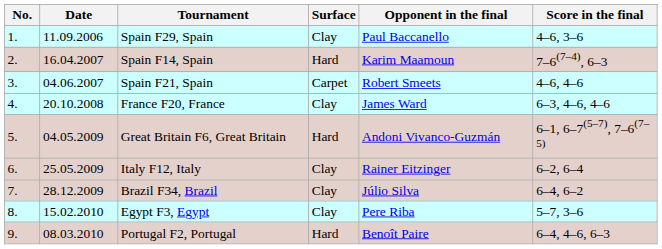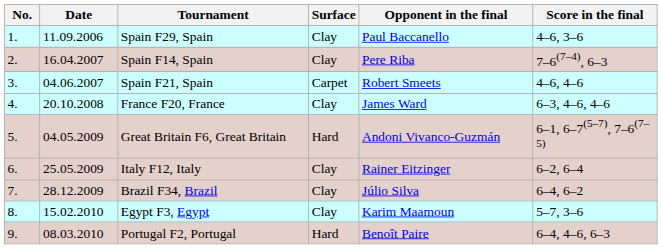 <table class="wikitable">
 <tr>
 <th width=35>No.</th>
 <th width=85>Date</th>
 <th width=220>Tournament</th>
 <th width=50>Surface</th>
 <th width=200>Opponent in the final</th>
 <th width=140>Score in the final</th>
 </tr>
 <tr bgcolor="#ccffff">
 <td>1.</td>
 <td>11.09.2006</td>
 <td>Spain F29, Spain</td>
 <td>Clay</td>
 <td> <a href='#'>Paul Baccanello</a></td>
 <td>4–6, 3–6</td>
 </tr>
 <tr bgcolor="#e5d1cb">
 <td>2.</td>
 <td>16.04.2007</td>
 <td>Spain F14, Spain</td>
-<td>Hard</td>
-<td> <a href='#'>Karim Maamoun</a></td>
+<td>Clay</td>
+<td> <a href='#'>Pere Riba</a></td>
 <td>7–6<sup>(7–4)</sup>, 6–3</td>
 </tr>
 <tr bgcolor="#ccffff">
 <td>3.</td>
 <td>04.06.2007</td>
 <td>Spain F21, Spain</td>
 <td>Carpet</td>
 <td> <a href='#'>Robert Smeets</a></td>
 <td>4–6, 4–6</td>
 </tr>
 <tr bgcolor="#ccffff">
 <td>4.</td>
 <td>20.10.2008</td>
 <td>France F20, France</td>
 <td>Clay</td>
 <td> <a href='#'>James Ward</a></td>
 <td>6–3, 4–6, 4–6</td>
 </tr>
 <tr bgcolor="#e5d1cb">
 <td>5.</td>
 <td>04.05.2009</td>
 <td>Great Britain F6, Great Britain</td>
 <td>Hard</td>
 <td> <a href='#'>Andoni Vivanco-Guzmán</a></td>
 <td>6–1, 6–7<sup>(5–7)</sup>, 7–6<sup>(7–5)</sup></td>
 </tr>
 <tr bgcolor="#e5d1cb">
 <td>6.</td>
 <td>25.05.2009</td>
 <td>Italy F12, Italy</td>
 <td>Clay</td>
 <td> <a href='#'>Rainer Eitzinger</a></td>
 <td>6–2, 6–4</td>
 </tr>
 <tr bgcolor="#e5d1cb">
 <td>7.</td>
 <td>28.12.2009</td>
 <td>Brazil F34, <a href='#'>Brazil</a></td>
 <td>Clay</td>
 <td> <a href='#'>Júlio Silva</a></td>
 <td>6–4, 6–2</td>
 </tr>
 <tr bgcolor="#ccffff">
 <td>8.</td>
 <td>15.02.2010</td>
 <td>Egypt F3, <a href='#'>Egypt</a></td>
 <td>Clay</td>
-<td> <a href='#'>Pere Riba</a></td>
+<td> <a href='#'>Karim Maamoun</a></td>
 <td>5–7, 3–6</td>
 </tr>
 <tr bgcolor="#e5d1cb">
 <td>9.</td>
 <td>08.03.2010</td>
 <td>Portugal F2, Portugal</td>
 <td>Hard</td>
 <td> <a href='#'>Benoît Paire</a></td>
 <td>6–4, 4–6, 6–3</td>
 </tr>
 </table>
